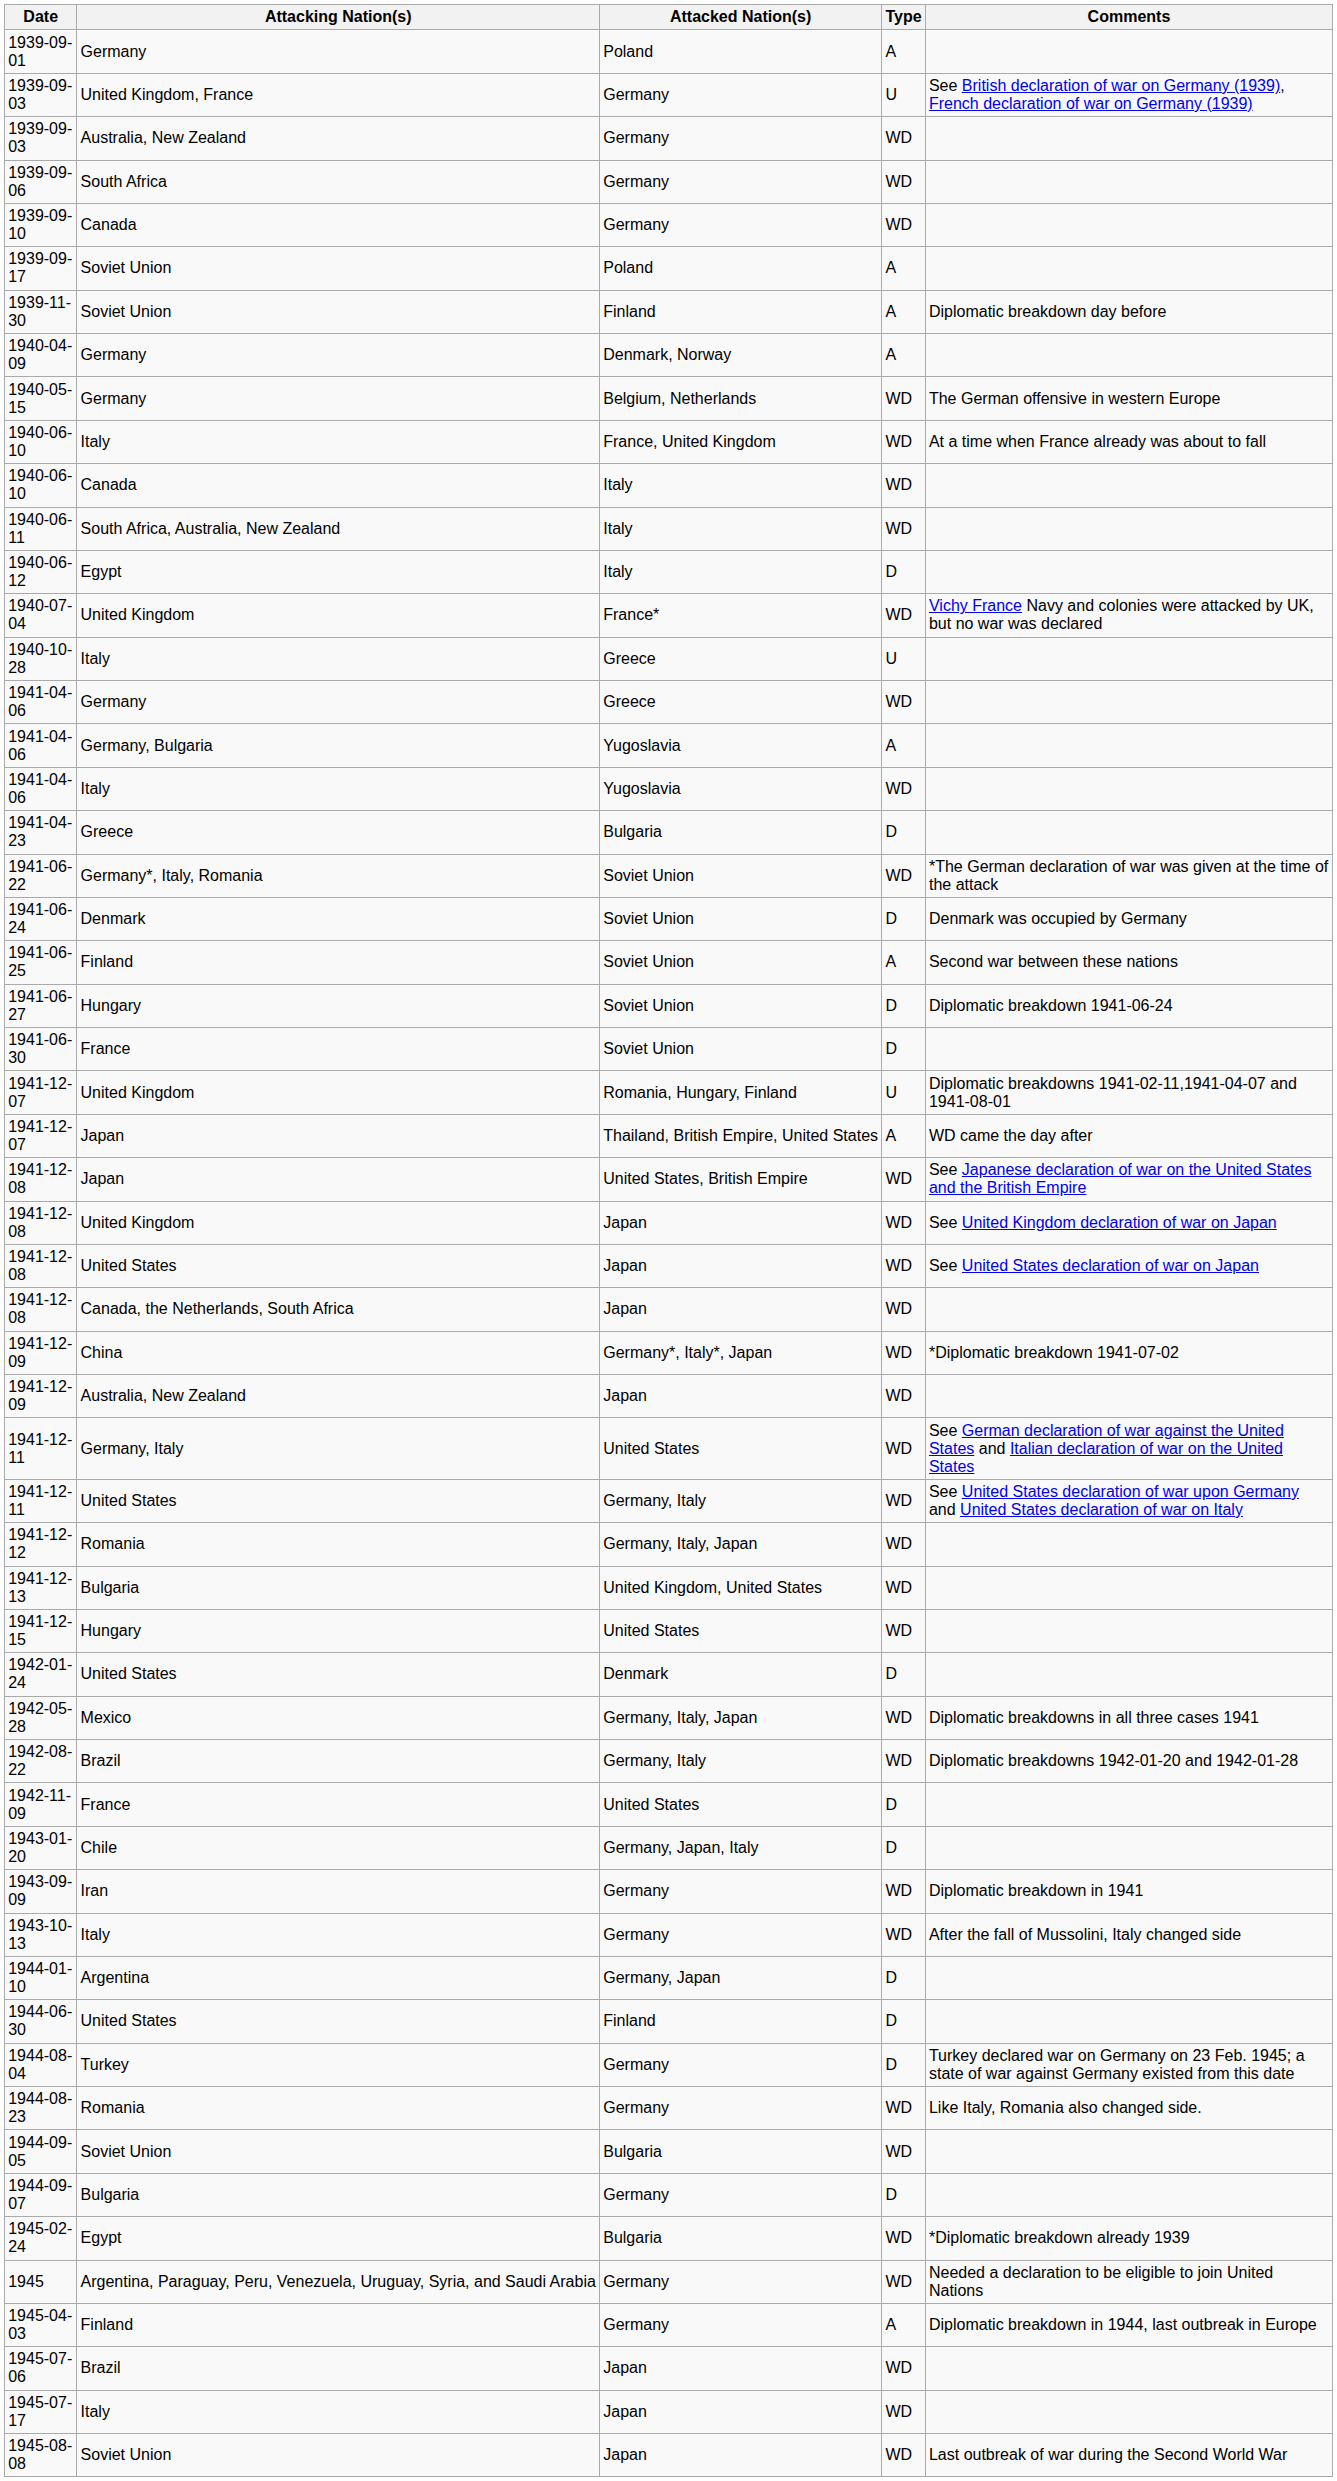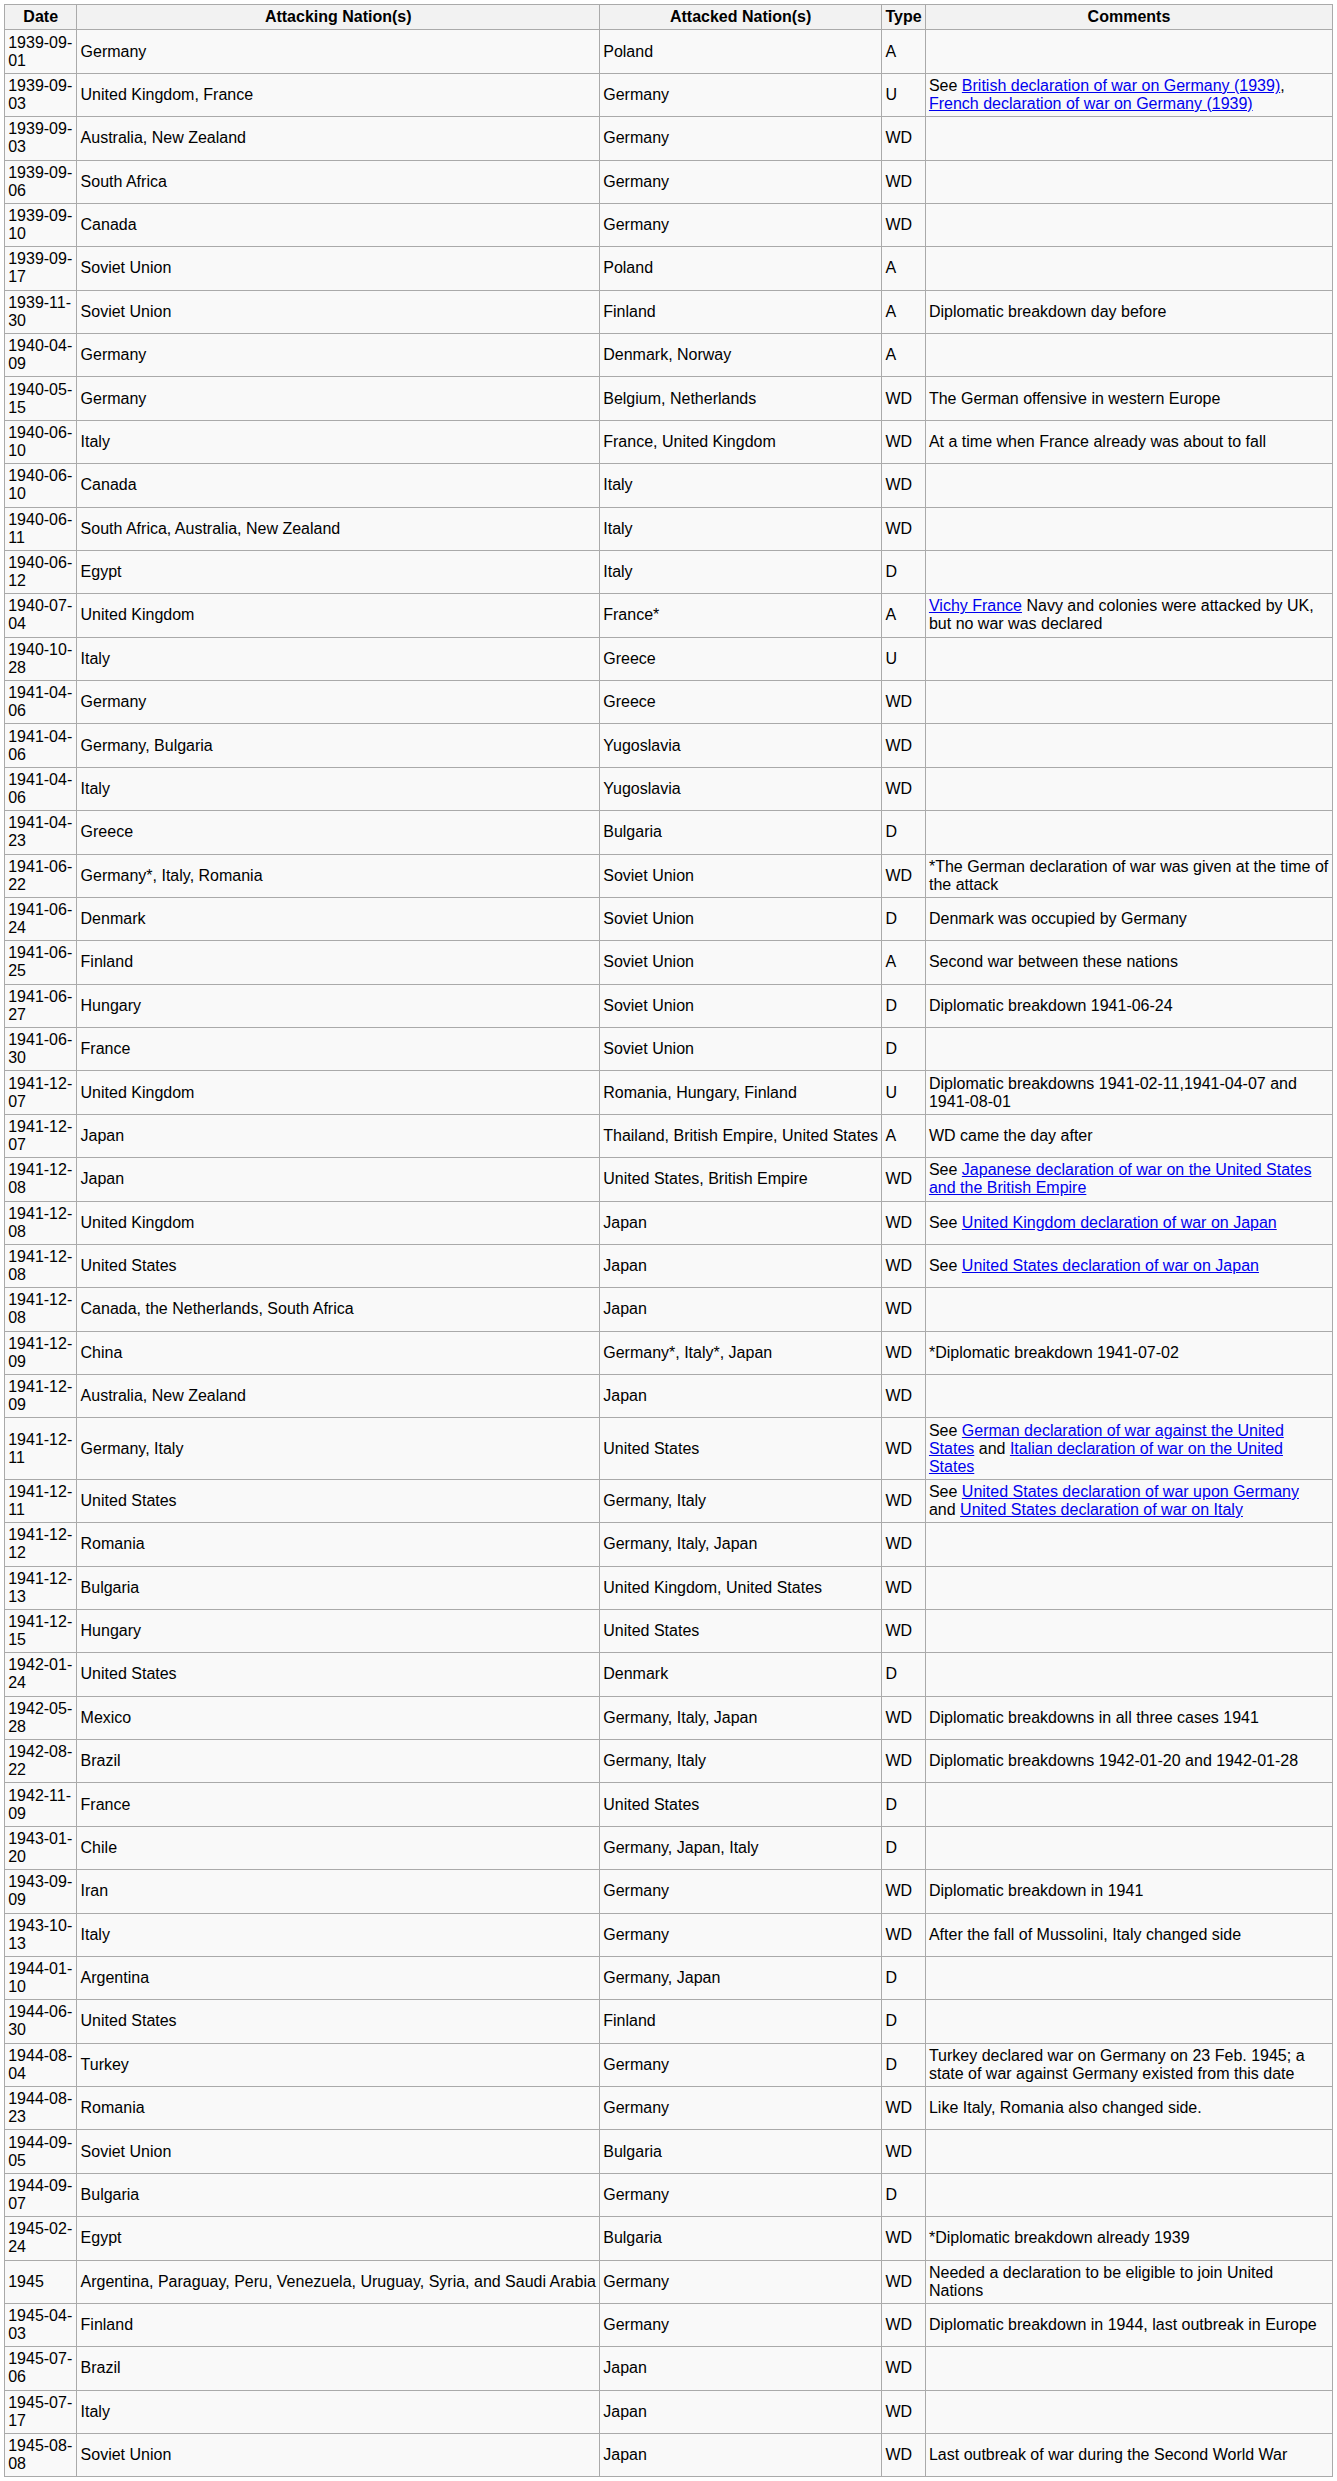 <table class="wikitable sortable">
 <tr>
 <th width=65px>Date</th>
 <th>Attacking Nation(s)</th>
 <th>Attacked Nation(s)</th>
 <th>Type</th>
 <th width=400px>Comments</th>
 </tr>
 <tr>
 <td>1939-09-01</td>
 <td>Germany</td>
 <td>Poland</td>
 <td>A</td>
 <td></td>
 </tr>
 <tr>
 <td>1939-09-03</td>
 <td>United Kingdom, France</td>
 <td>Germany</td>
 <td>U</td>
 <td>See <a href='#'>British declaration of war on Germany (1939)</a>, <a href='#'>French declaration of war on Germany (1939)</a></td>
 </tr>
 <tr>
 <td>1939-09-03</td>
 <td>Australia, New Zealand</td>
 <td>Germany</td>
 <td>WD</td>
 <td></td>
 </tr>
 <tr>
 <td>1939-09-06</td>
 <td>South Africa</td>
 <td>Germany</td>
 <td>WD</td>
 <td></td>
 </tr>
 <tr>
 <td>1939-09-10</td>
 <td>Canada</td>
 <td>Germany</td>
 <td>WD</td>
 <td></td>
 </tr>
 <tr>
 <td>1939-09-17</td>
 <td>Soviet Union</td>
 <td>Poland</td>
 <td>A</td>
 <td></td>
 </tr>
 <tr>
 <td>1939-11-30</td>
 <td>Soviet Union</td>
 <td>Finland</td>
 <td>A</td>
 <td>Diplomatic breakdown day before</td>
 </tr>
 <tr>
 <td>1940-04-09</td>
 <td>Germany</td>
 <td>Denmark, Norway</td>
 <td>A</td>
 <td></td>
 </tr>
 <tr>
 <td>1940-05-15</td>
 <td>Germany</td>
 <td>Belgium, Netherlands</td>
 <td>WD</td>
 <td>The German offensive in western Europe</td>
 </tr>
 <tr>
 <td>1940-06-10</td>
 <td>Italy</td>
 <td>France, United Kingdom</td>
 <td>WD</td>
 <td>At a time when France already was about to fall</td>
 </tr>
 <tr>
 <td>1940-06-10</td>
 <td>Canada</td>
 <td>Italy</td>
 <td>WD</td>
 <td></td>
 </tr>
 <tr>
 <td>1940-06-11</td>
 <td>South Africa, Australia, New Zealand</td>
 <td>Italy</td>
 <td>WD</td>
 <td></td>
 </tr>
 <tr>
 <td>1940-06-12</td>
 <td>Egypt</td>
 <td>Italy</td>
 <td>D</td>
 <td></td>
 </tr>
 <tr>
 <td>1940-07-04</td>
 <td>United Kingdom</td>
 <td>France*</td>
-<td>WD</td>
+<td>A</td>
 <td><a href='#'>Vichy France</a> Navy and colonies were attacked by UK, but no war was declared</td>
 </tr>
 <tr>
 <td>1940-10-28</td>
 <td>Italy</td>
 <td>Greece</td>
 <td>U</td>
 <td></td>
 </tr>
 <tr>
 <td>1941-04-06</td>
 <td>Germany</td>
 <td>Greece</td>
 <td>WD</td>
 <td></td>
 </tr>
 <tr>
 <td>1941-04-06</td>
 <td>Germany, Bulgaria</td>
 <td>Yugoslavia</td>
-<td>A</td>
+<td>WD</td>
 <td></td>
 </tr>
 <tr>
 <td>1941-04-06</td>
 <td>Italy</td>
 <td>Yugoslavia</td>
 <td>WD</td>
 <td></td>
 </tr>
 <tr>
 <td>1941-04-23</td>
 <td>Greece</td>
 <td>Bulgaria</td>
 <td>D</td>
 <td></td>
 </tr>
 <tr>
 <td>1941-06-22</td>
 <td>Germany*, Italy, Romania</td>
 <td>Soviet Union</td>
 <td>WD</td>
 <td>*The German declaration of war was given at the time of the attack</td>
 </tr>
 <tr>
 <td>1941-06-24</td>
 <td>Denmark</td>
 <td>Soviet Union</td>
 <td>D</td>
 <td>Denmark was occupied by Germany</td>
 </tr>
 <tr>
 <td>1941-06-25</td>
 <td>Finland</td>
 <td>Soviet Union</td>
 <td>A</td>
 <td>Second war between these nations</td>
 </tr>
 <tr>
 <td>1941-06-27</td>
 <td>Hungary</td>
 <td>Soviet Union</td>
 <td>D</td>
 <td>Diplomatic breakdown 1941-06-24</td>
 </tr>
 <tr>
 <td>1941-06-30</td>
 <td>France</td>
 <td>Soviet Union</td>
 <td>D</td>
 <td></td>
 </tr>
 <tr>
 <td>1941-12-07</td>
 <td>United Kingdom</td>
 <td>Romania, Hungary, Finland</td>
 <td>U</td>
 <td>Diplomatic breakdowns 1941-02-11,1941-04-07 and 1941-08-01</td>
 </tr>
 <tr>
 <td>1941-12-07</td>
 <td>Japan</td>
 <td>Thailand, British Empire, United States</td>
 <td>A</td>
 <td>WD came the day after</td>
 </tr>
 <tr>
 <td>1941-12-08</td>
 <td>Japan</td>
 <td>United States, British Empire</td>
 <td>WD</td>
 <td>See <a href='#'>Japanese declaration of war on the United States and the British Empire</a></td>
 </tr>
 <tr>
 <td>1941-12-08</td>
 <td>United Kingdom</td>
 <td>Japan</td>
 <td>WD</td>
 <td>See <a href='#'>United Kingdom declaration of war on Japan</a></td>
 </tr>
 <tr>
 <td>1941-12-08</td>
 <td>United States</td>
 <td>Japan</td>
 <td>WD</td>
 <td>See <a href='#'>United States declaration of war on Japan</a></td>
 </tr>
 <tr>
 <td>1941-12-08</td>
 <td>Canada, the Netherlands, South Africa</td>
 <td>Japan</td>
 <td>WD</td>
 <td></td>
 </tr>
 <tr>
 <td>1941-12-09</td>
 <td>China</td>
 <td>Germany*, Italy*, Japan</td>
 <td>WD</td>
 <td>*Diplomatic breakdown 1941-07-02</td>
 </tr>
 <tr>
 <td>1941-12-09</td>
 <td>Australia, New Zealand</td>
 <td>Japan</td>
 <td>WD</td>
 <td></td>
 </tr>
 <tr>
 <td>1941-12-11</td>
 <td>Germany, Italy</td>
 <td>United States</td>
 <td>WD</td>
 <td>See <a href='#'>German declaration of war against the United States</a> and <a href='#'>Italian declaration of war on the United States</a></td>
 </tr>
 <tr>
 <td>1941-12-11</td>
 <td>United States</td>
 <td>Germany, Italy</td>
 <td>WD</td>
 <td>See <a href='#'>United States declaration of war upon Germany</a> and <a href='#'>United States declaration of war on Italy</a></td>
 </tr>
 <tr>
 <td>1941-12-12</td>
 <td>Romania</td>
 <td>Germany, Italy, Japan</td>
 <td>WD</td>
 <td></td>
 </tr>
 <tr>
 <td>1941-12-13</td>
 <td>Bulgaria</td>
 <td>United Kingdom, United States</td>
 <td>WD</td>
 <td></td>
 </tr>
 <tr>
 <td>1941-12-15</td>
 <td>Hungary</td>
 <td>United States</td>
 <td>WD</td>
 <td></td>
 </tr>
 <tr>
 <td>1942-01-24</td>
 <td>United States</td>
 <td>Denmark</td>
 <td>D</td>
 <td></td>
 </tr>
 <tr>
 <td>1942-05-28</td>
 <td>Mexico</td>
 <td>Germany, Italy, Japan</td>
 <td>WD</td>
 <td>Diplomatic breakdowns in all three cases 1941</td>
 </tr>
 <tr>
 <td>1942-08-22</td>
 <td>Brazil</td>
 <td>Germany, Italy</td>
 <td>WD</td>
 <td>Diplomatic breakdowns 1942-01-20 and 1942-01-28</td>
 </tr>
 <tr>
 <td>1942-11-09</td>
 <td>France</td>
 <td>United States</td>
 <td>D</td>
 <td></td>
 </tr>
 <tr>
 <td>1943-01-20</td>
 <td>Chile</td>
 <td>Germany, Japan, Italy</td>
 <td>D</td>
 <td></td>
 </tr>
 <tr>
 <td>1943-09-09</td>
 <td>Iran</td>
 <td>Germany</td>
 <td>WD</td>
 <td>Diplomatic breakdown in 1941</td>
 </tr>
 <tr>
 <td>1943-10-13</td>
 <td>Italy</td>
 <td>Germany</td>
 <td>WD</td>
 <td>After the fall of Mussolini, Italy changed side</td>
 </tr>
 <tr>
 <td>1944-01-10</td>
 <td>Argentina</td>
 <td>Germany, Japan</td>
 <td>D</td>
 <td></td>
 </tr>
 <tr>
 <td>1944-06-30</td>
 <td>United States</td>
 <td>Finland</td>
 <td>D</td>
 <td></td>
 </tr>
 <tr>
 <td>1944-08-04</td>
 <td>Turkey</td>
 <td>Germany</td>
 <td>D</td>
 <td>Turkey declared war on Germany on 23 Feb. 1945; a state of war against Germany existed from this date</td>
 </tr>
 <tr>
 <td>1944-08-23</td>
 <td>Romania</td>
 <td>Germany</td>
 <td>WD</td>
 <td>Like Italy, Romania also changed side.</td>
 </tr>
 <tr>
 <td>1944-09-05</td>
 <td>Soviet Union</td>
 <td>Bulgaria</td>
 <td>WD</td>
 <td></td>
 </tr>
 <tr>
 <td>1944-09-07</td>
 <td>Bulgaria</td>
 <td>Germany</td>
 <td>D</td>
 <td></td>
 </tr>
 <tr>
 <td>1945-02-24</td>
 <td>Egypt</td>
 <td>Bulgaria</td>
 <td>WD</td>
 <td>*Diplomatic breakdown already 1939</td>
 </tr>
 <tr>
 <td>1945</td>
 <td>Argentina, Paraguay, Peru, Venezuela, Uruguay, Syria, and Saudi Arabia</td>
 <td>Germany</td>
 <td>WD</td>
 <td>Needed a declaration to be eligible to join United Nations</td>
 </tr>
 <tr>
 <td>1945-04-03</td>
 <td>Finland</td>
 <td>Germany</td>
-<td>A</td>
+<td>WD</td>
 <td>Diplomatic breakdown in 1944, last outbreak in Europe</td>
 </tr>
 <tr>
 <td>1945-07-06</td>
 <td>Brazil</td>
 <td>Japan</td>
 <td>WD</td>
 <td></td>
 </tr>
 <tr>
 <td>1945-07-17</td>
 <td>Italy</td>
 <td>Japan</td>
 <td>WD</td>
 <td></td>
 </tr>
 <tr>
 <td>1945-08-08</td>
 <td>Soviet Union</td>
 <td>Japan</td>
 <td>WD</td>
 <td>Last outbreak of war during the Second World War</td>
 </tr>
 <tr>
 </tr>
 </table>
